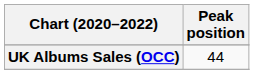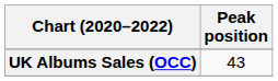 <table class="wikitable sortable plainrowheaders" style="text-align:center">
 <tr>
 <th scope="col">Chart (2020–2022)</th>
 <th scope="col">Peak<br>position</th>
 </tr>
 <tr>
 </tr>
 <tr>
 <th scope="row">UK Albums Sales (<a href='#'>OCC</a>)</th>
-<td>44</td>
+<td>43</td>
 </tr>
 <tr>
 </tr>
 <tr>
 </tr>
 </table>
